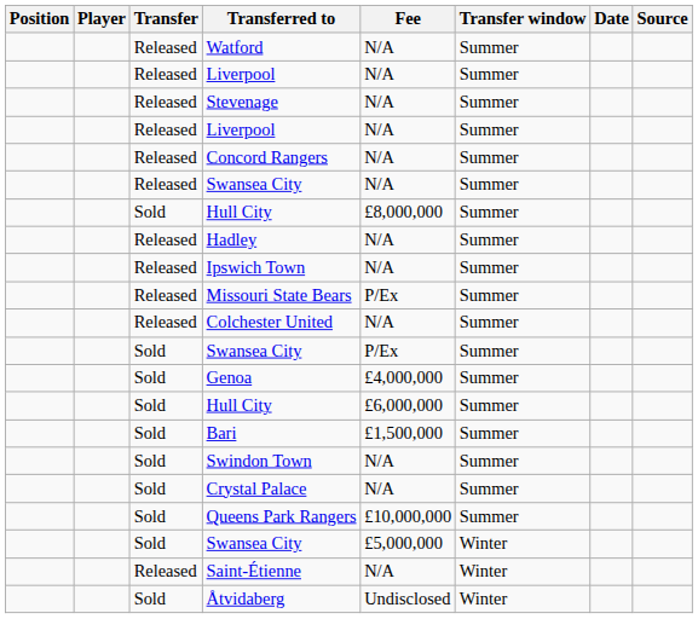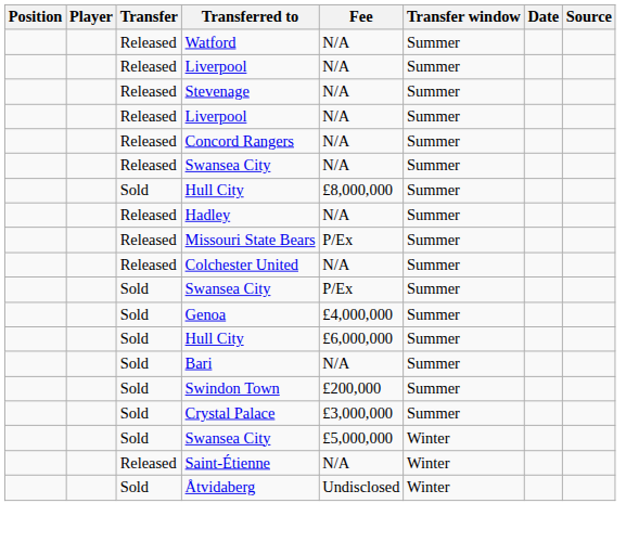 <table class="wikitable sortable">
 <tr>
 <th>Position</th>
 <th>Player</th>
 <th>Transfer</th>
 <th>Transferred to</th>
 <th>Fee</th>
 <th>Transfer window</th>
 <th>Date</th>
 <th>Source</th>
 </tr>
 <tr>
 <td></td>
 <td></td>
 <td>Released</td>
 <td> <a href='#'>Watford</a></td>
 <td>N/A</td>
 <td>Summer</td>
 <td></td>
 <td></td>
 </tr>
 <tr>
 <td></td>
 <td></td>
 <td>Released</td>
 <td> <a href='#'>Liverpool</a></td>
 <td>N/A</td>
 <td>Summer</td>
 <td></td>
 <td></td>
 </tr>
 <tr>
 <td></td>
 <td></td>
 <td>Released</td>
 <td> <a href='#'>Stevenage</a></td>
 <td>N/A</td>
 <td>Summer</td>
 <td></td>
 <td></td>
 </tr>
 <tr>
 <td></td>
 <td></td>
 <td>Released</td>
 <td> <a href='#'>Liverpool</a></td>
 <td>N/A</td>
 <td>Summer</td>
 <td></td>
 <td></td>
 </tr>
 <tr>
 <td></td>
 <td></td>
 <td>Released</td>
 <td> <a href='#'>Concord Rangers</a></td>
 <td>N/A</td>
 <td>Summer</td>
 <td></td>
 <td></td>
 </tr>
 <tr>
 <td></td>
 <td></td>
 <td>Released</td>
 <td> <a href='#'>Swansea City</a></td>
 <td>N/A</td>
 <td>Summer</td>
 <td></td>
 <td></td>
 </tr>
 <tr>
 <td></td>
 <td></td>
 <td>Sold</td>
 <td> <a href='#'>Hull City</a></td>
 <td>£8,000,000</td>
 <td>Summer</td>
 <td></td>
 <td></td>
 </tr>
 <tr>
 <td></td>
 <td></td>
 <td>Released</td>
 <td> <a href='#'>Hadley</a></td>
 <td>N/A</td>
 <td>Summer</td>
 <td></td>
 <td></td>
 </tr>
 <tr>
 <td></td>
 <td></td>
 <td>Released</td>
-<td> <a href='#'>Ipswich Town</a></td>
-<td>N/A</td>
-<td>Summer</td>
-<td></td>
-<td></td>
-</tr>
-<tr>
-<td></td>
-<td></td>
-<td>Released</td>
 <td> <a href='#'>Missouri State Bears</a></td>
 <td>P/Ex</td>
 <td>Summer</td>
 <td></td>
 <td></td>
 </tr>
 <tr>
 <td></td>
 <td></td>
 <td>Released</td>
 <td> <a href='#'>Colchester United</a></td>
 <td>N/A</td>
 <td>Summer</td>
 <td></td>
 <td></td>
 </tr>
 <tr>
 <td></td>
 <td></td>
 <td>Sold</td>
 <td> <a href='#'>Swansea City</a></td>
 <td>P/Ex</td>
 <td>Summer</td>
 <td></td>
 <td></td>
 </tr>
 <tr>
 <td></td>
 <td></td>
 <td>Sold</td>
 <td> <a href='#'>Genoa</a></td>
 <td>£4,000,000</td>
 <td>Summer</td>
 <td></td>
 <td></td>
 </tr>
 <tr>
 <td></td>
 <td></td>
 <td>Sold</td>
 <td> <a href='#'>Hull City</a></td>
 <td>£6,000,000</td>
 <td>Summer</td>
 <td></td>
 <td></td>
 </tr>
 <tr>
 <td></td>
 <td></td>
 <td>Sold</td>
 <td> <a href='#'>Bari</a></td>
-<td>£1,500,000</td>
+<td>N/A</td>
 <td>Summer</td>
 <td></td>
 <td></td>
 </tr>
 <tr>
 <td></td>
 <td></td>
 <td>Sold</td>
 <td> <a href='#'>Swindon Town</a></td>
-<td>N/A</td>
+<td>£200,000</td>
 <td>Summer</td>
 <td></td>
 <td></td>
 </tr>
 <tr>
 <td></td>
 <td></td>
 <td>Sold</td>
 <td> <a href='#'>Crystal Palace</a></td>
-<td>N/A</td>
-<td>Summer</td>
-<td></td>
-<td></td>
-</tr>
-<tr>
-<td></td>
-<td></td>
-<td>Sold</td>
-<td> <a href='#'>Queens Park Rangers</a></td>
-<td>£10,000,000</td>
+<td>£3,000,000</td>
 <td>Summer</td>
 <td></td>
 <td></td>
 </tr>
 <tr>
 <td></td>
 <td></td>
 <td>Sold</td>
 <td> <a href='#'>Swansea City</a></td>
 <td>£5,000,000</td>
 <td>Winter</td>
 <td></td>
 <td></td>
 </tr>
 <tr>
 <td></td>
 <td></td>
 <td>Released</td>
 <td> <a href='#'>Saint-Étienne</a></td>
 <td>N/A</td>
 <td>Winter</td>
 <td></td>
 <td></td>
 </tr>
 <tr>
 <td></td>
 <td></td>
 <td>Sold</td>
 <td> <a href='#'>Åtvidaberg</a></td>
 <td>Undisclosed</td>
 <td>Winter</td>
 <td></td>
 <td></td>
 </tr>
 </table>
